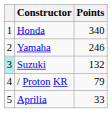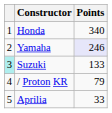 <table class="wikitable" style="font-size: 95%;">
 <tr>
 <th></th>
 <th>Constructor</th>
 <th>Points</th>
 </tr>
 <tr>
 <td align=center>1</td>
 <td> <a href='#'>Honda</a></td>
 <td align=right>340</td>
 </tr>
 <tr>
 <td align=center>2</td>
 <td> <a href='#'>Yamaha</a></td>
-<td align=right>246</td>
+<td align=right style="background: lavender;">246</td>
 </tr>
 <tr>
 <td align=center style="background: paleturquoise;">3</td>
 <td> <a href='#'>Suzuki</a></td>
-<td align=right>132</td>
+<td align=right>133</td>
 </tr>
 <tr>
 <td align=center>4</td>
 <td>/ <a href='#'>Proton</a> <a href='#'>KR</a></td>
 <td align=right>79</td>
 </tr>
 <tr>
 <td align=center>5</td>
 <td> <a href='#'>Aprilia</a></td>
 <td align=right>33</td>
 </tr>
 </table>
